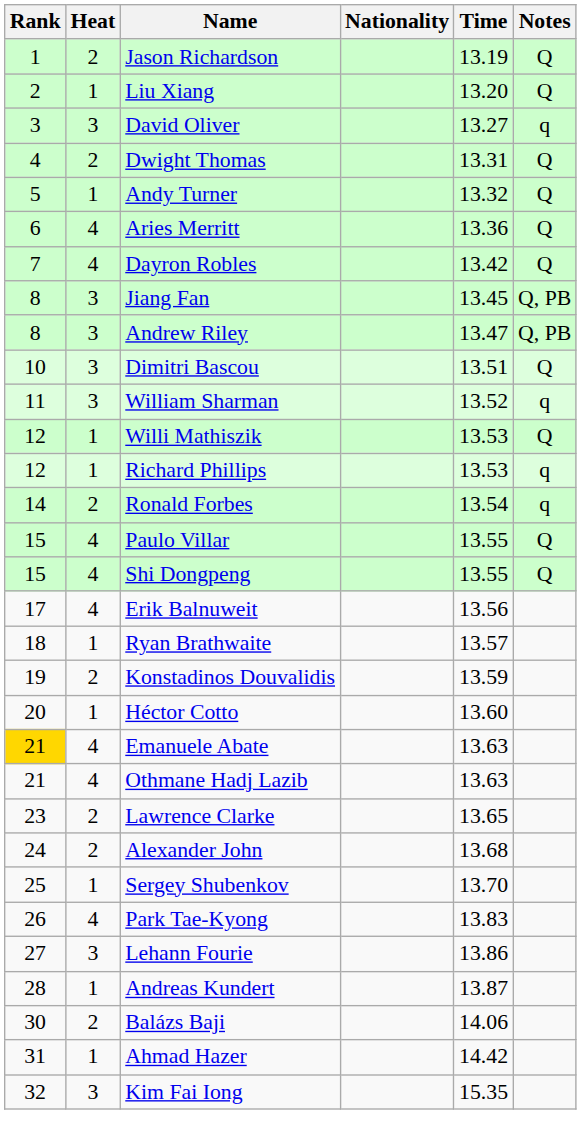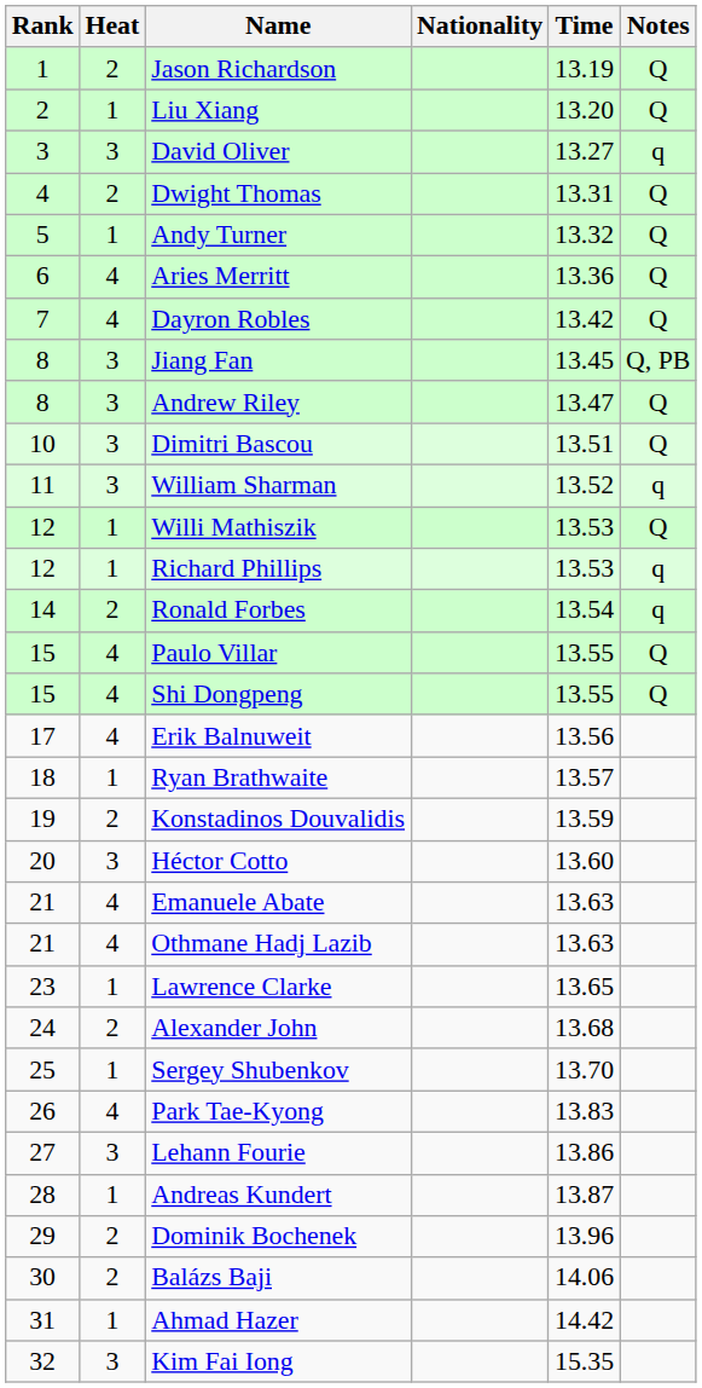 <table class="wikitable sortable" style="text-align:center">
 <tr>
 <th>Rank</th>
 <th>Heat</th>
 <th>Name</th>
 <th>Nationality</th>
 <th>Time</th>
 <th>Notes</th>
 </tr>
 <tr bgcolor=ccffcc>
 <td>1</td>
 <td>2</td>
 <td align=left><a href='#'>Jason Richardson</a></td>
 <td align=left></td>
 <td>13.19</td>
 <td>Q</td>
 </tr>
 <tr bgcolor=ccffcc>
 <td>2</td>
 <td>1</td>
 <td align=left><a href='#'>Liu Xiang</a></td>
 <td align=left></td>
 <td>13.20</td>
 <td>Q</td>
 </tr>
 <tr bgcolor=ccffcc>
 <td>3</td>
 <td>3</td>
 <td align=left><a href='#'>David Oliver</a></td>
 <td align=left></td>
 <td>13.27</td>
 <td>q</td>
 </tr>
 <tr bgcolor=ccffcc>
 <td>4</td>
 <td>2</td>
 <td align=left><a href='#'>Dwight Thomas</a></td>
 <td align=left></td>
 <td>13.31</td>
 <td>Q</td>
 </tr>
 <tr bgcolor=ccffcc>
 <td>5</td>
 <td>1</td>
 <td align=left><a href='#'>Andy Turner</a></td>
 <td align=left></td>
 <td>13.32</td>
 <td>Q</td>
 </tr>
 <tr bgcolor=ccffcc>
 <td>6</td>
 <td>4</td>
 <td align=left><a href='#'>Aries Merritt</a></td>
 <td align=left></td>
 <td>13.36</td>
 <td>Q</td>
 </tr>
 <tr bgcolor=ccffcc>
 <td>7</td>
 <td>4</td>
 <td align=left><a href='#'>Dayron Robles</a></td>
 <td align=left></td>
 <td>13.42</td>
 <td>Q</td>
 </tr>
 <tr bgcolor=ccffcc>
 <td>8</td>
 <td>3</td>
 <td align=left><a href='#'>Jiang Fan</a></td>
 <td align=left></td>
 <td>13.45</td>
 <td>Q, PB</td>
 </tr>
 <tr bgcolor=ccffcc>
 <td>8</td>
 <td>3</td>
 <td align=left><a href='#'>Andrew Riley</a></td>
 <td align=left></td>
 <td>13.47</td>
-<td>Q, PB</td>
+<td>Q</td>
 </tr>
 <tr bgcolor=ddffdd>
 <td>10</td>
 <td>3</td>
 <td align=left><a href='#'>Dimitri Bascou</a></td>
 <td align=left></td>
 <td>13.51</td>
 <td>Q</td>
 </tr>
 <tr bgcolor=ddffdd>
 <td>11</td>
 <td>3</td>
 <td align=left><a href='#'>William Sharman</a></td>
 <td align=left></td>
 <td>13.52</td>
 <td>q</td>
 </tr>
 <tr bgcolor=ccffcc>
 <td>12</td>
 <td>1</td>
 <td align=left><a href='#'>Willi Mathiszik</a></td>
 <td align=left></td>
 <td>13.53</td>
 <td>Q</td>
 </tr>
 <tr bgcolor=ddffdd>
 <td>12</td>
 <td>1</td>
 <td align=left><a href='#'>Richard Phillips</a></td>
 <td align=left></td>
 <td>13.53</td>
 <td>q</td>
 </tr>
 <tr bgcolor=ccffcc>
 <td>14</td>
 <td>2</td>
 <td align=left><a href='#'>Ronald Forbes</a></td>
 <td align=left></td>
 <td>13.54</td>
 <td>q</td>
 </tr>
 <tr bgcolor=ccffcc>
 <td>15</td>
 <td>4</td>
 <td align=left><a href='#'>Paulo Villar</a></td>
 <td align=left></td>
 <td>13.55</td>
 <td>Q</td>
 </tr>
 <tr bgcolor=ccffcc>
 <td>15</td>
 <td>4</td>
 <td align=left><a href='#'>Shi Dongpeng</a></td>
 <td align=left></td>
 <td>13.55</td>
 <td>Q</td>
 </tr>
 <tr>
 <td>17</td>
 <td>4</td>
 <td align=left><a href='#'>Erik Balnuweit</a></td>
 <td align=left></td>
 <td>13.56</td>
 <td></td>
 </tr>
 <tr>
 <td>18</td>
 <td>1</td>
 <td align=left><a href='#'>Ryan Brathwaite</a></td>
 <td align=left></td>
 <td>13.57</td>
 <td></td>
 </tr>
 <tr>
 <td>19</td>
 <td>2</td>
 <td align=left><a href='#'>Konstadinos Douvalidis</a></td>
 <td align=left></td>
 <td>13.59</td>
 <td></td>
 </tr>
 <tr>
 <td>20</td>
-<td>1</td>
+<td>3</td>
 <td align=left><a href='#'>Héctor Cotto</a></td>
 <td align=left></td>
 <td>13.60</td>
 <td></td>
 </tr>
 <tr>
-<td style="background: gold;">21</td>
+<td>21</td>
 <td>4</td>
 <td align=left><a href='#'>Emanuele Abate</a></td>
 <td align=left></td>
 <td>13.63</td>
 <td></td>
 </tr>
 <tr>
 <td>21</td>
 <td>4</td>
 <td align=left><a href='#'>Othmane Hadj Lazib</a></td>
 <td align=left></td>
 <td>13.63</td>
 <td></td>
 </tr>
 <tr>
 <td>23</td>
-<td>2</td>
+<td>1</td>
 <td align=left><a href='#'>Lawrence Clarke</a></td>
 <td align=left></td>
 <td>13.65</td>
 <td></td>
 </tr>
 <tr>
 <td>24</td>
 <td>2</td>
 <td align=left><a href='#'>Alexander John</a></td>
 <td align=left></td>
 <td>13.68</td>
 <td></td>
 </tr>
 <tr>
 <td>25</td>
 <td>1</td>
 <td align=left><a href='#'>Sergey Shubenkov</a></td>
 <td align=left></td>
 <td>13.70</td>
 <td></td>
 </tr>
 <tr>
 <td>26</td>
 <td>4</td>
 <td align=left><a href='#'>Park Tae-Kyong</a></td>
 <td align=left></td>
 <td>13.83</td>
 <td></td>
 </tr>
 <tr>
 <td>27</td>
 <td>3</td>
 <td align=left><a href='#'>Lehann Fourie</a></td>
 <td align=left></td>
 <td>13.86</td>
 <td></td>
 </tr>
 <tr>
 <td>28</td>
 <td>1</td>
 <td align=left><a href='#'>Andreas Kundert</a></td>
 <td align=left></td>
 <td>13.87</td>
 <td></td>
 </tr>
 <tr>
+<td>29</td>
+<td>2</td>
+<td align=left><a href='#'>Dominik Bochenek</a></td>
+<td align=left></td>
+<td>13.96</td>
+<td></td>
+</tr>
+<tr>
 <td>30</td>
 <td>2</td>
 <td align=left><a href='#'>Balázs Baji</a></td>
 <td align=left></td>
 <td>14.06</td>
 <td></td>
 </tr>
 <tr>
 <td>31</td>
 <td>1</td>
 <td align=left><a href='#'>Ahmad Hazer</a></td>
 <td align=left></td>
 <td>14.42</td>
 <td></td>
 </tr>
 <tr>
 <td>32</td>
 <td>3</td>
 <td align=left><a href='#'>Kim Fai Iong</a></td>
 <td align=left></td>
 <td>15.35</td>
 <td></td>
 </tr>
 </table>
